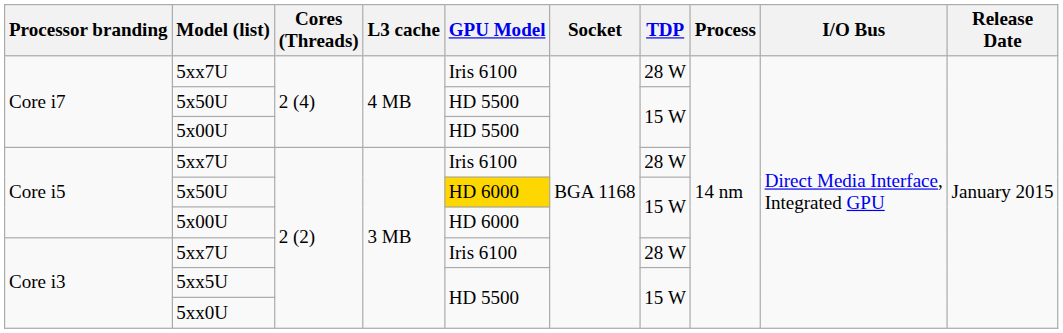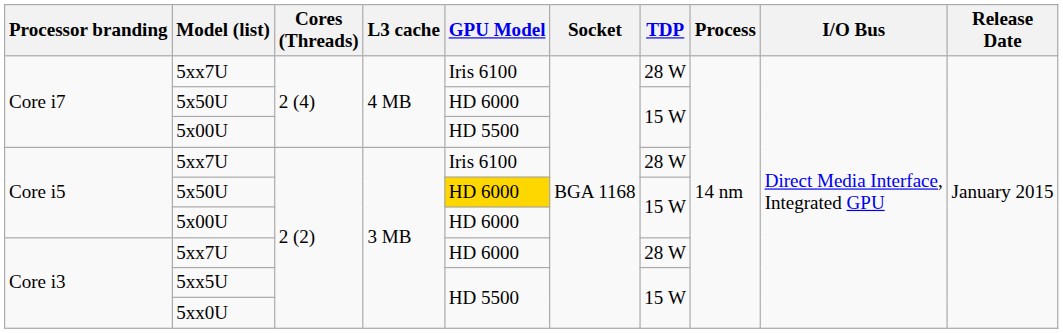 <table class="wikitable">
 <tr>
 <th>Processor branding</th>
 <th>Model (list)</th>
 <th>Cores <br> (Threads)</th>
 <th>L3 cache</th>
 <th><a href='#'>GPU Model</a></th>
 <th>Socket</th>
 <th><a href='#'>TDP</a></th>
 <th>Process</th>
 <th>I/O Bus</th>
 <th>Release<br>Date</th>
 </tr>
 <tr>
 <td rowspan="3">Core i7</td>
 <td>5xx7U</td>
 <td rowspan="3">2 (4)</td>
 <td rowspan="3">4 MB</td>
 <td>Iris 6100</td>
 <td rowspan="9">BGA 1168</td>
 <td>28 W</td>
 <td rowspan="9">14 nm</td>
 <td rowspan="9"><a href='#'>Direct Media Interface</a>,<br>Integrated <a href='#'>GPU</a></td>
 <td rowspan="9">January 2015</td>
 </tr>
 <tr>
 <td>5x50U</td>
-<td>HD 5500</td>
+<td>HD 6000</td>
 <td rowspan="2">15 W</td>
 </tr>
 <tr>
 <td>5x00U</td>
 <td>HD 5500</td>
 </tr>
 <tr>
 <td rowspan="3">Core i5</td>
 <td>5xx7U</td>
 <td rowspan="6">2 (2)</td>
 <td rowspan="6">3 MB</td>
 <td>Iris 6100</td>
 <td>28 W</td>
 </tr>
 <tr>
 <td>5x50U</td>
 <td style="background: gold;">HD 6000</td>
 <td rowspan="2">15 W</td>
 </tr>
 <tr>
 <td>5x00U</td>
 <td>HD 6000</td>
 </tr>
 <tr>
 <td rowspan="3">Core i3</td>
 <td>5xx7U</td>
-<td>Iris 6100</td>
+<td>HD 6000</td>
 <td>28 W</td>
 </tr>
 <tr>
 <td>5xx5U</td>
 <td rowspan="2">HD 5500</td>
 <td rowspan="2">15 W</td>
 </tr>
 <tr>
 <td>5xx0U</td>
 </tr>
 </table>
